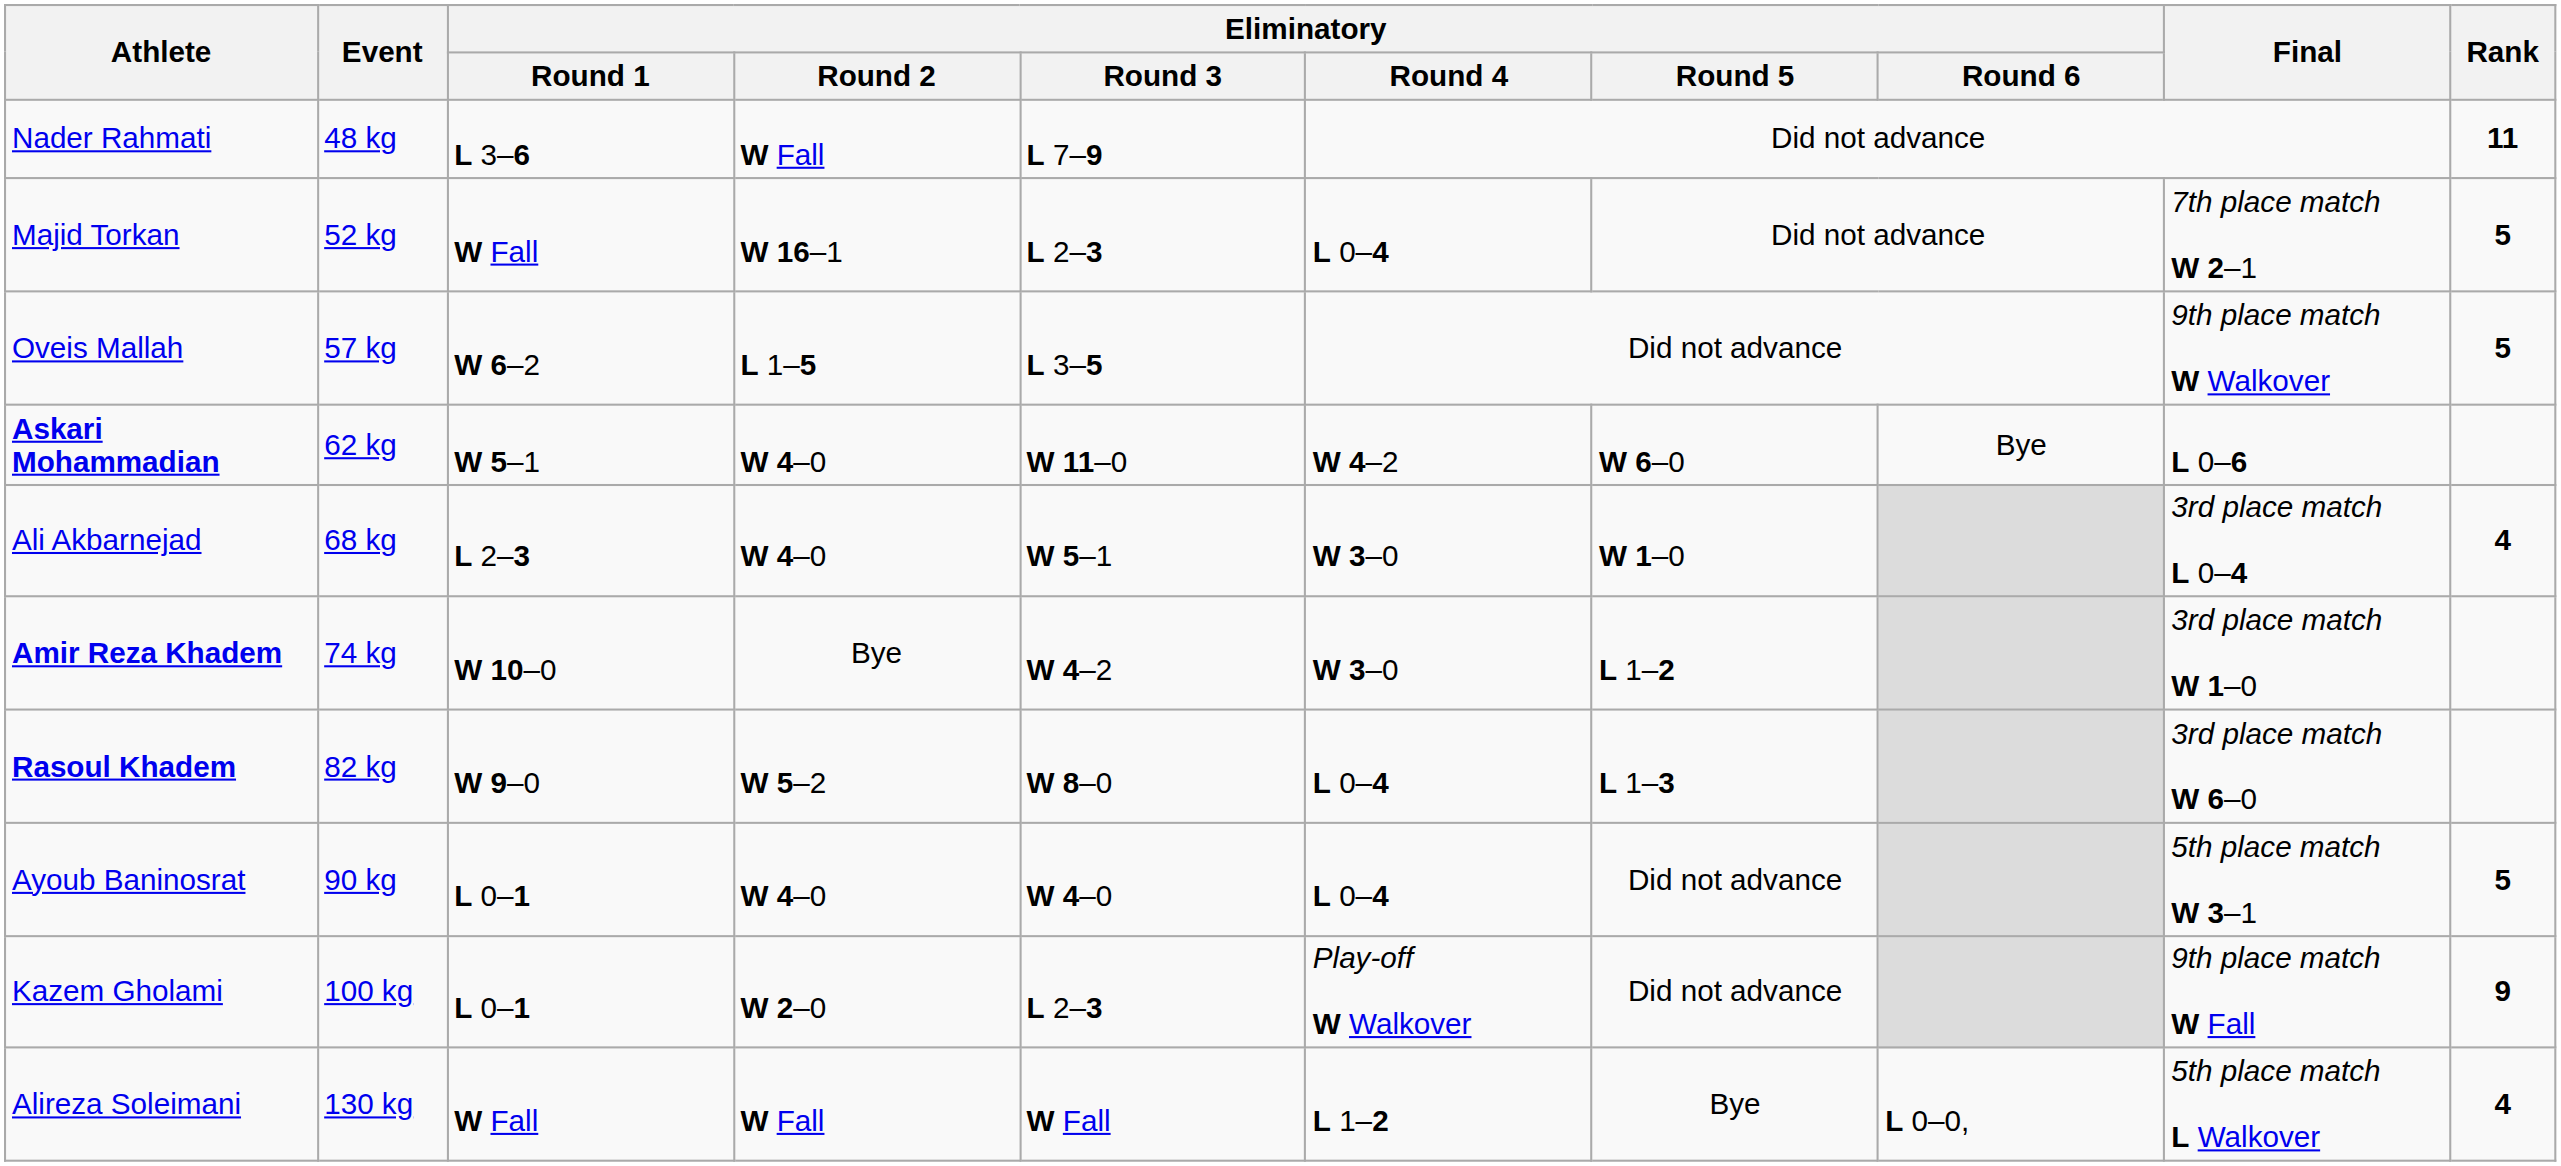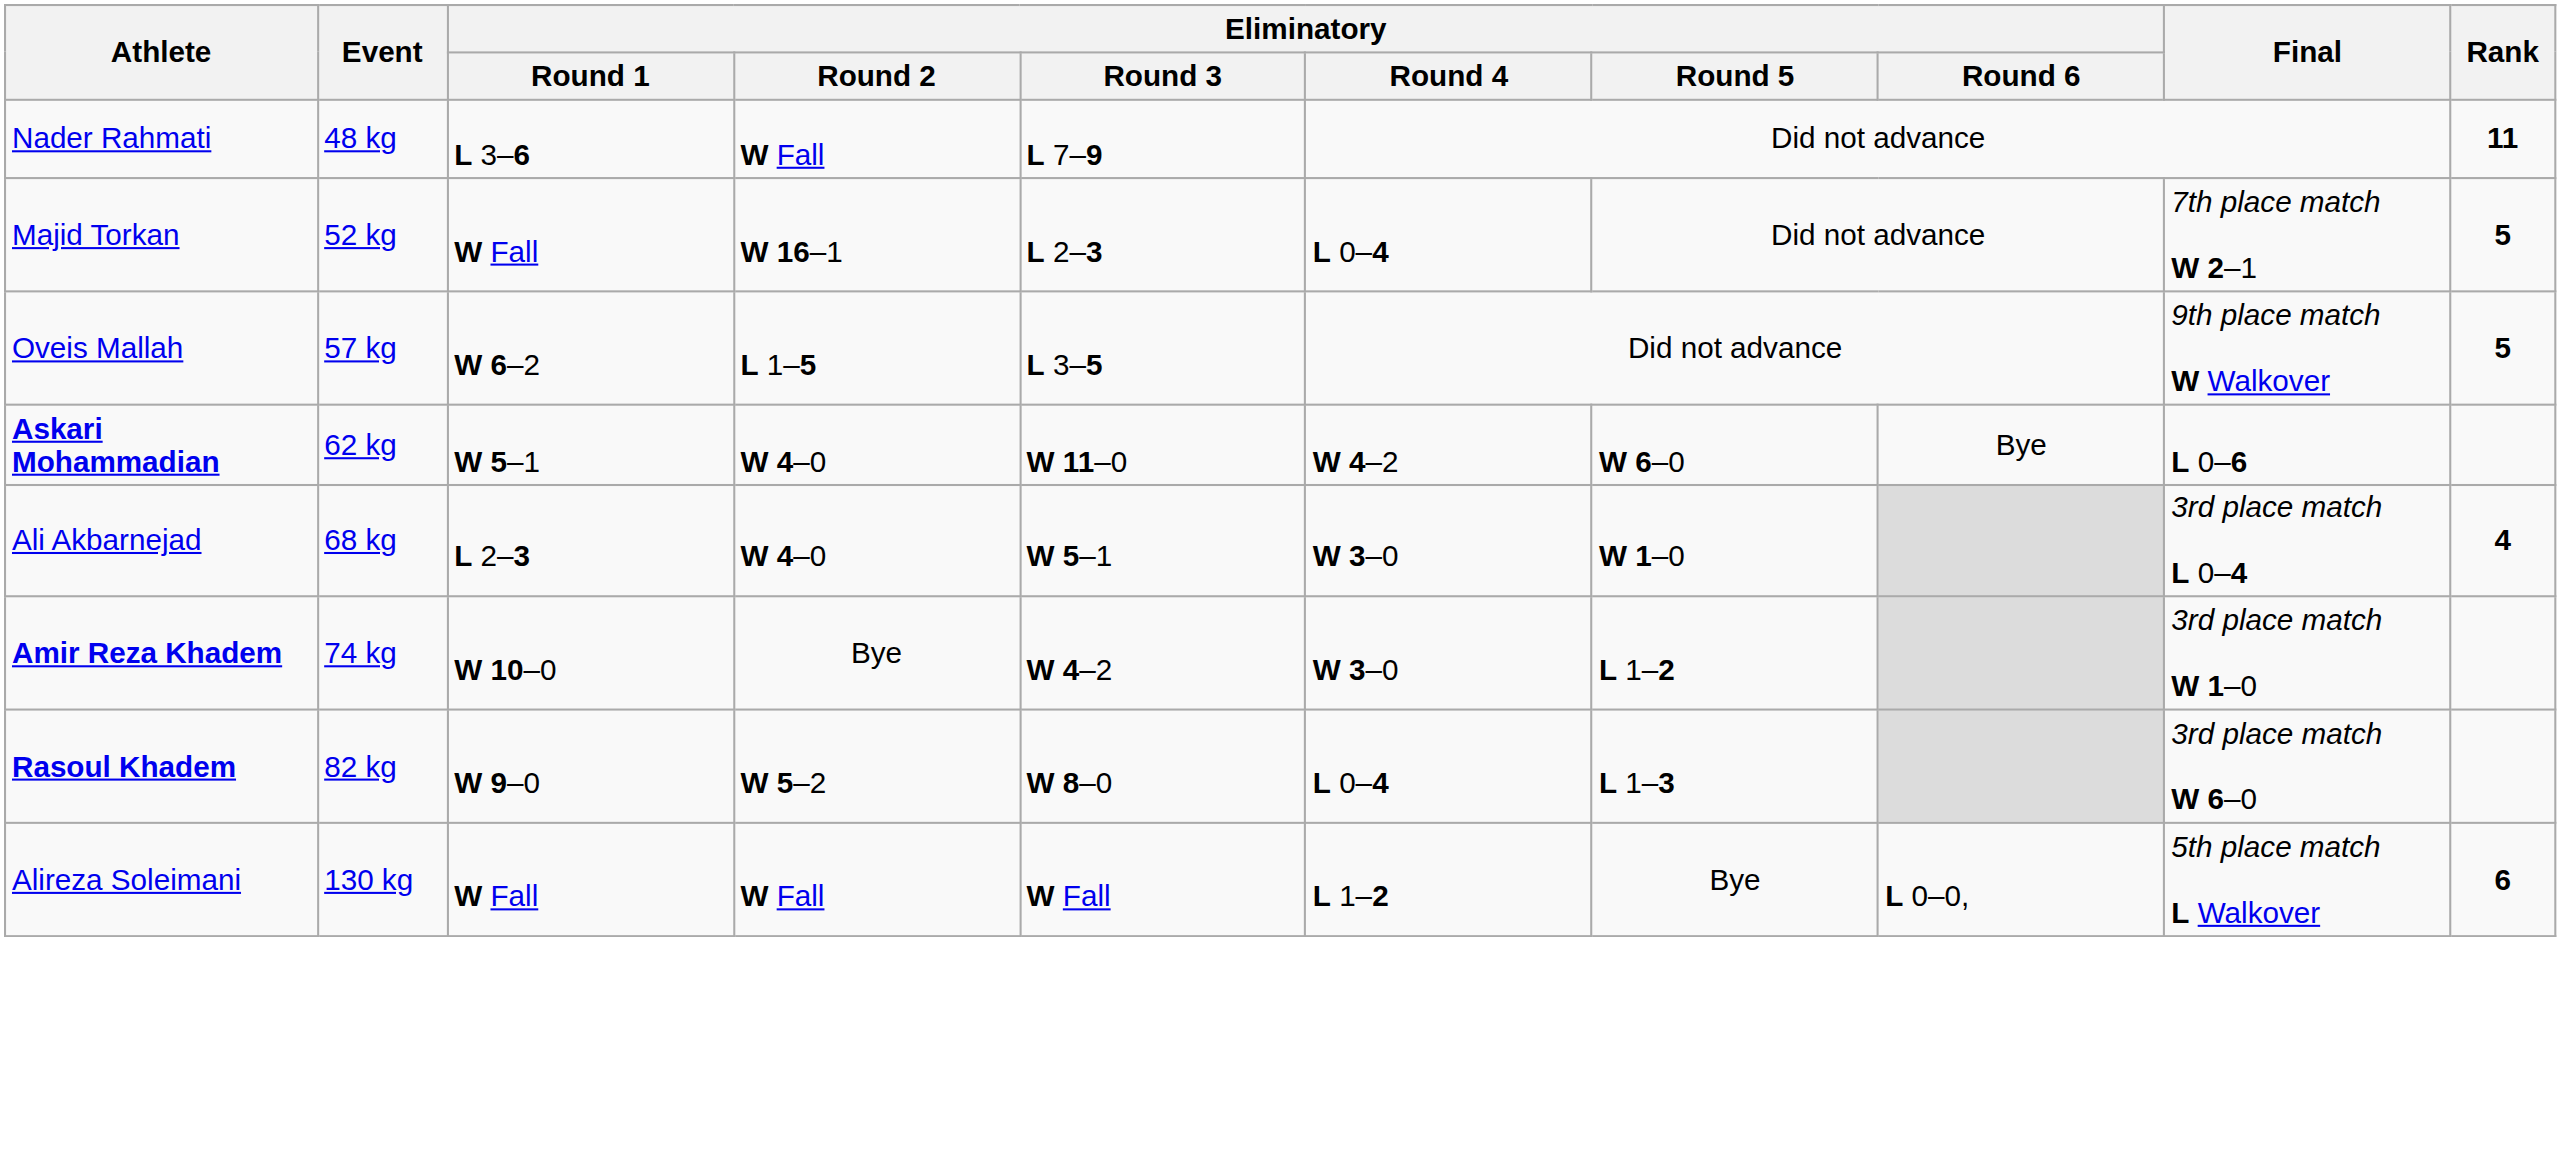 <table class="wikitable" width="98%" style="text-align:left; font-size:90%">
 <tr>
 <th rowspan="2" width="12%">Athlete</th>
 <th rowspan="2" width="5%">Event</th>
 <th colspan="6">Eliminatory</th>
 <th rowspan="2" width="11%">Final</th>
 <th rowspan="2" width="4%">Rank</th>
 </tr>
 <tr>
 <th width="11%">Round 1</th>
 <th width="11%">Round 2</th>
 <th width="11%">Round 3</th>
 <th width="11%">Round 4</th>
 <th width="11%">Round 5</th>
 <th width="11%">Round 6</th>
 </tr>
 <tr>
 <td><a href='#'>Nader Rahmati</a></td>
 <td><a href='#'>48 kg</a></td>
 <td><br><strong>L</strong> 3–<strong>6</strong></td>
 <td><br><strong>W</strong> <a href='#'>Fall</a></td>
 <td><br><strong>L</strong> 7–<strong>9</strong></td>
 <td colspan=4 align=center>Did not advance</td>
 <td align=center><strong>11</strong></td>
 </tr>
 <tr>
 <td><a href='#'>Majid Torkan</a></td>
 <td><a href='#'>52 kg</a></td>
 <td><br><strong>W</strong> <a href='#'>Fall</a></td>
 <td><br><strong>W</strong> <strong>16</strong>–1</td>
 <td><br><strong>L</strong> 2–<strong>3</strong></td>
 <td><br><strong>L</strong> 0–<strong>4</strong></td>
 <td colspan=2 align=center>Did not advance</td>
 <td><em>7th place match</em><br><br><strong>W</strong> <strong>2</strong>–1</td>
 <td align=center><strong>5</strong></td>
 </tr>
 <tr>
 <td><a href='#'>Oveis Mallah</a></td>
 <td><a href='#'>57 kg</a></td>
 <td><br><strong>W</strong> <strong>6</strong>–2</td>
 <td><br><strong>L</strong> 1–<strong>5</strong></td>
 <td><br><strong>L</strong> 3–<strong>5</strong></td>
 <td colspan=3 align=center>Did not advance</td>
 <td><em>9th place match</em><br><br><strong>W</strong> <a href='#'>Walkover</a></td>
 <td align=center><strong>5</strong></td>
 </tr>
 <tr>
 <td><strong><a href='#'>Askari Mohammadian</a></strong></td>
 <td><a href='#'>62 kg</a></td>
 <td><br><strong>W</strong> <strong>5</strong>–1</td>
 <td><br><strong>W</strong> <strong>4</strong>–0</td>
 <td><br><strong>W</strong> <strong>11</strong>–0</td>
 <td><br><strong>W</strong> <strong>4</strong>–2</td>
 <td><br><strong>W</strong> <strong>6</strong>–0</td>
 <td align=center>Bye</td>
 <td><br><strong>L</strong> 0–<strong>6</strong></td>
 <td align=center></td>
 </tr>
 <tr>
 <td><a href='#'>Ali Akbarnejad</a></td>
 <td><a href='#'>68 kg</a></td>
 <td><br><strong>L</strong> 2–<strong>3</strong></td>
 <td><br><strong>W</strong> <strong>4</strong>–0</td>
 <td><br><strong>W</strong> <strong>5</strong>–1</td>
 <td><br><strong>W</strong> <strong>3</strong>–0</td>
 <td><br><strong>W</strong> <strong>1</strong>–0</td>
 <td bgcolor=#DCDCDC></td>
 <td><em>3rd place match</em><br><br><strong>L</strong> 0–<strong>4</strong></td>
 <td align=center><strong>4</strong></td>
 </tr>
 <tr>
 <td><strong><a href='#'>Amir Reza Khadem</a></strong></td>
 <td><a href='#'>74 kg</a></td>
 <td><br><strong>W</strong> <strong>10</strong>–0</td>
 <td align=center>Bye</td>
 <td><br><strong>W</strong> <strong>4</strong>–2</td>
 <td><br><strong>W</strong> <strong>3</strong>–0</td>
 <td><br><strong>L</strong> 1–<strong>2</strong></td>
 <td bgcolor=#DCDCDC></td>
 <td><em>3rd place match</em><br><br><strong>W</strong> <strong>1</strong>–0</td>
 <td align=center></td>
 </tr>
 <tr>
 <td><strong><a href='#'>Rasoul Khadem</a></strong></td>
 <td><a href='#'>82 kg</a></td>
 <td><br><strong>W</strong> <strong>9</strong>–0</td>
 <td><br><strong>W</strong> <strong>5</strong>–2</td>
 <td><br><strong>W</strong> <strong>8</strong>–0</td>
 <td><br><strong>L</strong> 0–<strong>4</strong></td>
 <td><br><strong>L</strong> 1–<strong>3</strong></td>
 <td bgcolor=#DCDCDC></td>
 <td><em>3rd place match</em><br><br><strong>W</strong> <strong>6</strong>–0</td>
 <td align=center></td>
 </tr>
 <tr>
-<td><a href='#'>Ayoub Baninosrat</a></td>
-<td><a href='#'>90 kg</a></td>
-<td><br><strong>L</strong> 0–<strong>1</strong></td>
-<td><br><strong>W</strong> <strong>4</strong>–0</td>
-<td><br><strong>W</strong> <strong>4</strong>–0</td>
-<td><br><strong>L</strong> 0–<strong>4</strong></td>
-<td align=center>Did not advance</td>
-<td bgcolor=#DCDCDC></td>
-<td><em>5th place match</em><br><br><strong>W</strong> <strong>3</strong>–1</td>
-<td align=center><strong>5</strong></td>
-</tr>
-<tr>
-<td><a href='#'>Kazem Gholami</a></td>
-<td><a href='#'>100 kg</a></td>
-<td><br><strong>L</strong> 0–<strong>1</strong></td>
-<td><br><strong>W</strong> <strong>2</strong>–0</td>
-<td><br><strong>L</strong> 2–<strong>3</strong></td>
-<td><em>Play-off</em><br><br><strong>W</strong> <a href='#'>Walkover</a></td>
-<td align=center>Did not advance</td>
-<td bgcolor=#DCDCDC></td>
-<td><em>9th place match</em><br><br><strong>W</strong> <a href='#'>Fall</a></td>
-<td align=center><strong>9</strong></td>
-</tr>
-<tr>
 <td><a href='#'>Alireza Soleimani</a></td>
 <td><a href='#'>130 kg</a></td>
 <td><br><strong>W</strong> <a href='#'>Fall</a></td>
 <td><br><strong>W</strong> <a href='#'>Fall</a></td>
 <td><br><strong>W</strong> <a href='#'>Fall</a></td>
 <td><br><strong>L</strong> 1–<strong>2</strong></td>
 <td align=center>Bye</td>
 <td><br><strong>L</strong> 0–0, </td>
 <td><em>5th place match</em><br><br><strong>L</strong> <a href='#'>Walkover</a></td>
-<td align=center><strong>4</strong></td>
+<td align=center><strong>6</strong></td>
 </tr>
 </table>
